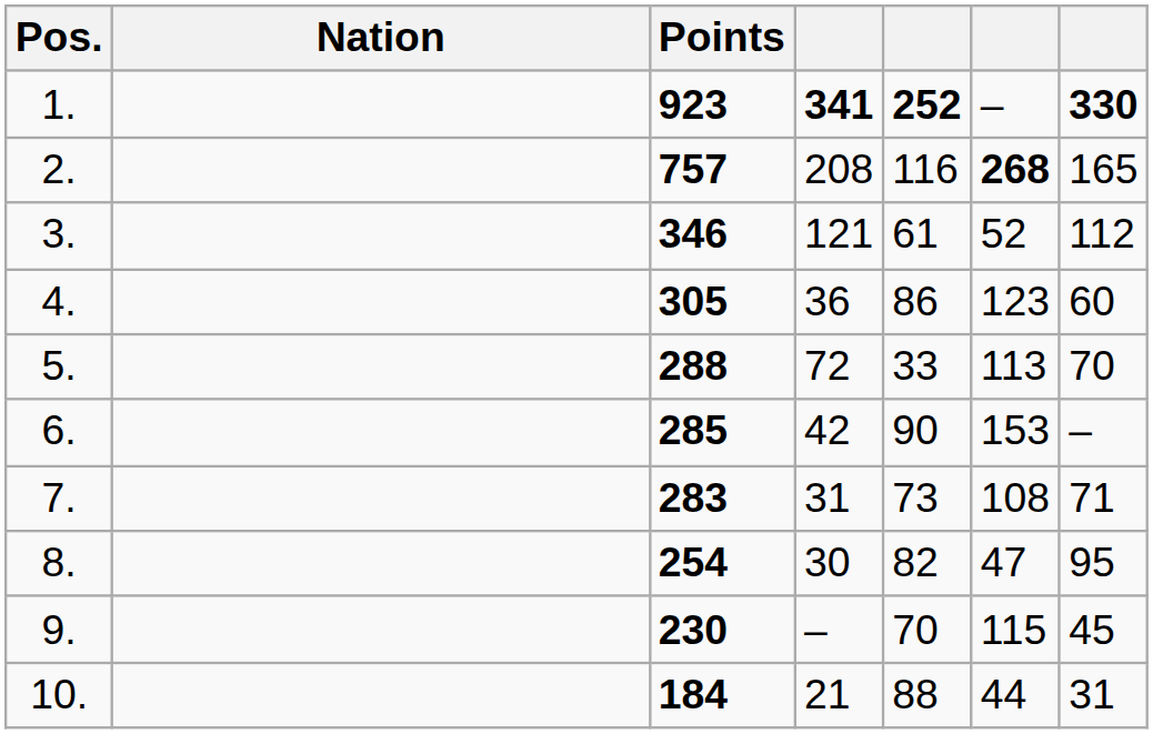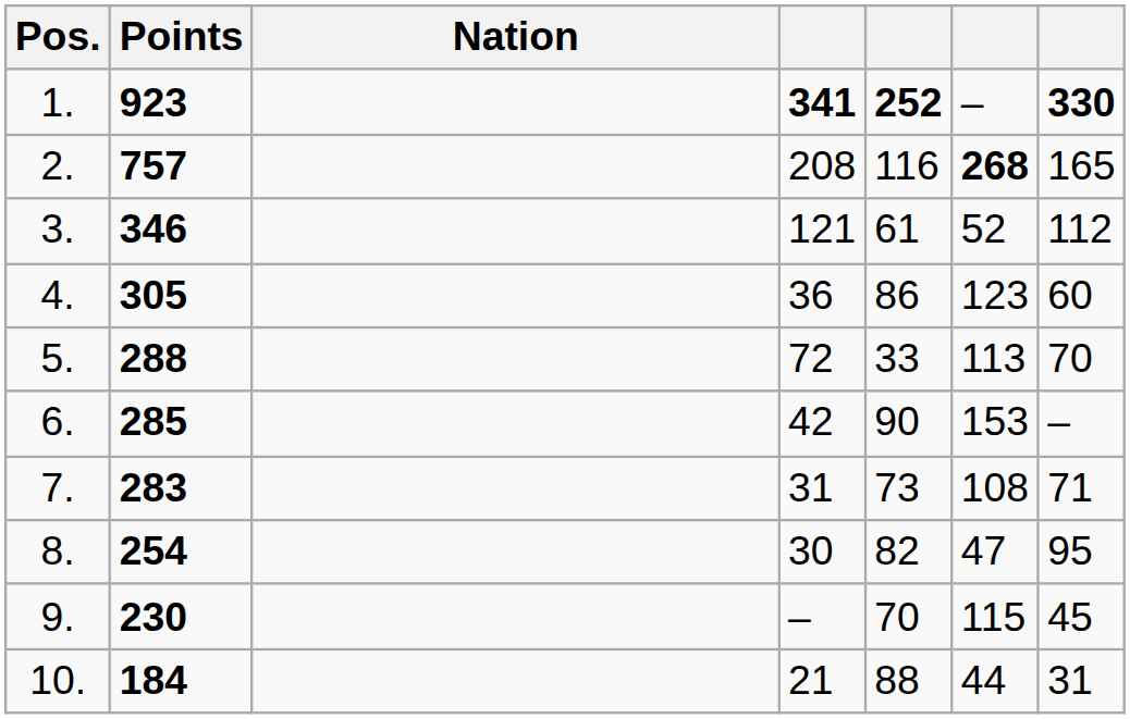 <table class="wikitable">
 <tr>
 <th width=10px>Pos.</th>
+<th width=20px>Points</th>
 <th width=200px>Nation</th>
-<th width=20px>Points</th>
 <th width=20px></th>
 <th width=20px></th>
 <th width=20px></th>
 <th width=20px></th>
 </tr>
 <tr>
 <td align=center>1.</td>
+<td><strong>923</strong></td>
 <td></td>
-<td><strong>923</strong></td>
 <td><strong>341</strong></td>
 <td><strong>252</strong></td>
 <td>–</td>
 <td><strong>330</strong></td>
 </tr>
 <tr>
 <td align=center>2.</td>
+<td><strong>757</strong></td>
 <td></td>
-<td><strong>757</strong></td>
 <td>208</td>
 <td>116</td>
 <td><strong>268</strong></td>
 <td>165</td>
 </tr>
 <tr>
 <td align=center>3.</td>
+<td><strong>346</strong></td>
 <td></td>
-<td><strong>346</strong></td>
 <td>121</td>
 <td>61</td>
 <td>52</td>
 <td>112</td>
 </tr>
 <tr>
 <td align=center>4.</td>
+<td><strong>305</strong></td>
 <td></td>
-<td><strong>305</strong></td>
 <td>36</td>
 <td>86</td>
 <td>123</td>
 <td>60</td>
 </tr>
 <tr>
 <td align=center>5.</td>
+<td><strong>288</strong></td>
 <td></td>
-<td><strong>288</strong></td>
 <td>72</td>
 <td>33</td>
 <td>113</td>
 <td>70</td>
 </tr>
 <tr>
 <td align=center>6.</td>
+<td><strong>285</strong></td>
 <td></td>
-<td><strong>285</strong></td>
 <td>42</td>
 <td>90</td>
 <td>153</td>
 <td>–</td>
 </tr>
 <tr>
 <td align=center>7.</td>
+<td><strong>283</strong></td>
 <td></td>
-<td><strong>283</strong></td>
 <td>31</td>
 <td>73</td>
 <td>108</td>
 <td>71</td>
 </tr>
 <tr>
 <td align=center>8.</td>
+<td><strong>254</strong></td>
 <td></td>
-<td><strong>254</strong></td>
 <td>30</td>
 <td>82</td>
 <td>47</td>
 <td>95</td>
 </tr>
 <tr>
 <td align=center>9.</td>
+<td><strong>230</strong></td>
 <td></td>
-<td><strong>230</strong></td>
 <td>–</td>
 <td>70</td>
 <td>115</td>
 <td>45</td>
 </tr>
 <tr>
 <td align=center>10.</td>
+<td><strong>184</strong></td>
 <td></td>
-<td><strong>184</strong></td>
 <td>21</td>
 <td>88</td>
 <td>44</td>
 <td>31</td>
 </tr>
 </table>
